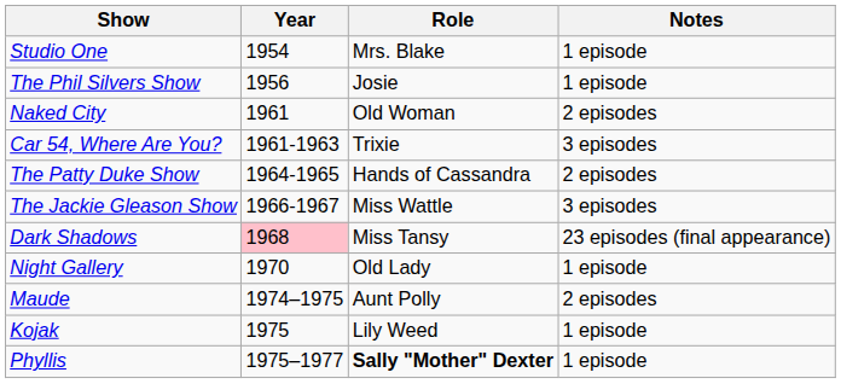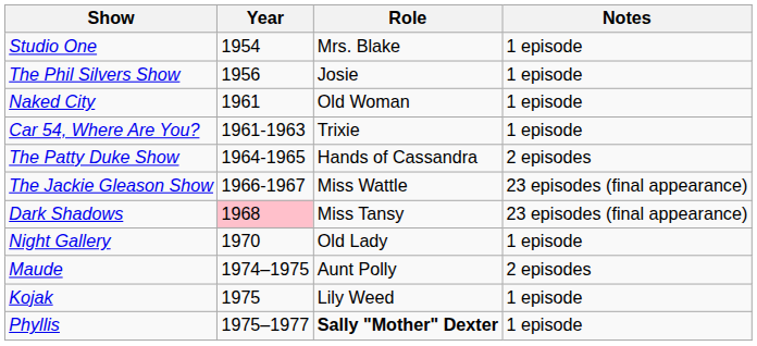 <table class="wikitable">
 <tr>
 <th>Show</th>
 <th>Year</th>
 <th>Role</th>
 <th>Notes</th>
 </tr>
 <tr>
 <td><em><a href='#'>Studio One</a></em></td>
 <td>1954</td>
 <td>Mrs. Blake</td>
 <td>1 episode</td>
 </tr>
 <tr>
 <td><em><a href='#'>The Phil Silvers Show</a></em></td>
 <td>1956</td>
 <td>Josie</td>
 <td>1 episode</td>
 </tr>
 <tr>
 <td><em><a href='#'>Naked City</a></em></td>
 <td>1961</td>
 <td>Old Woman</td>
-<td>2 episodes</td>
+<td>1 episode</td>
 </tr>
 <tr>
 <td><em><a href='#'>Car 54, Where Are You?</a></em></td>
 <td>1961-1963</td>
 <td>Trixie</td>
-<td>3 episodes</td>
+<td>1 episode</td>
 </tr>
 <tr>
 <td><em><a href='#'>The Patty Duke Show</a></em></td>
 <td>1964-1965</td>
 <td>Hands of Cassandra</td>
 <td>2 episodes</td>
 </tr>
 <tr>
 <td><em><a href='#'>The Jackie Gleason Show</a></em></td>
 <td>1966-1967</td>
 <td>Miss Wattle</td>
-<td>3 episodes</td>
+<td>23 episodes (final appearance)</td>
 </tr>
 <tr>
 <td><em><a href='#'>Dark Shadows</a></em></td>
 <td style="background: pink;">1968</td>
 <td>Miss Tansy</td>
 <td>23 episodes (final appearance)</td>
 </tr>
 <tr>
 <td><em><a href='#'>Night Gallery</a></em></td>
 <td>1970</td>
 <td>Old Lady</td>
 <td>1 episode</td>
 </tr>
 <tr>
 <td><em><a href='#'>Maude</a></em></td>
 <td>1974–1975</td>
 <td>Aunt Polly</td>
 <td>2 episodes</td>
 </tr>
 <tr>
 <td><em><a href='#'>Kojak</a></em></td>
 <td>1975</td>
 <td>Lily Weed</td>
 <td>1 episode</td>
 </tr>
 <tr>
 <td><em><a href='#'>Phyllis</a></em></td>
 <td>1975–1977</td>
 <td><strong>Sally "Mother" Dexter</strong></td>
 <td>1 episode</td>
 </tr>
 </table>
